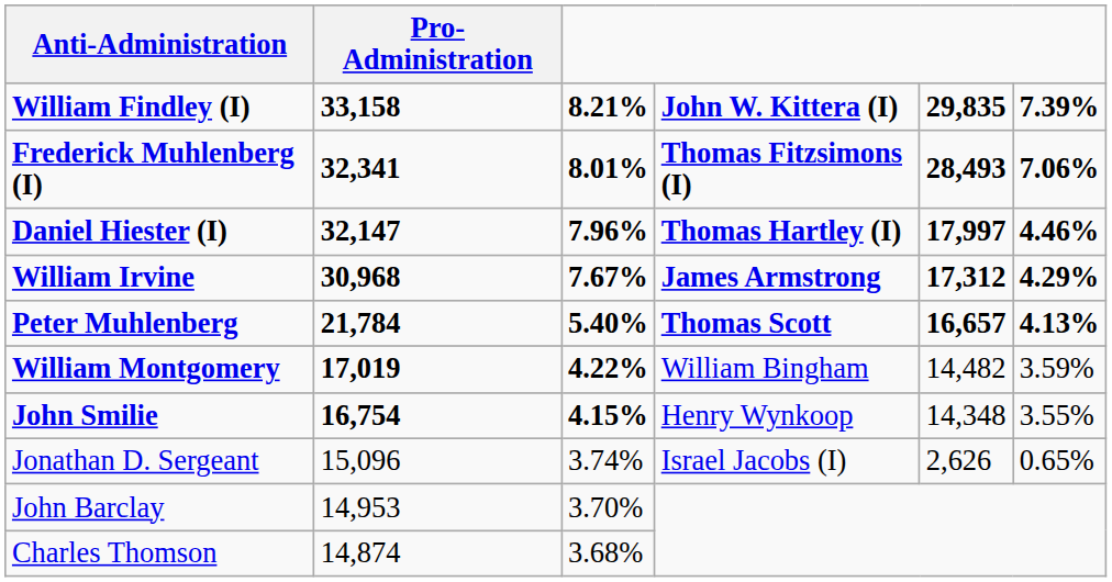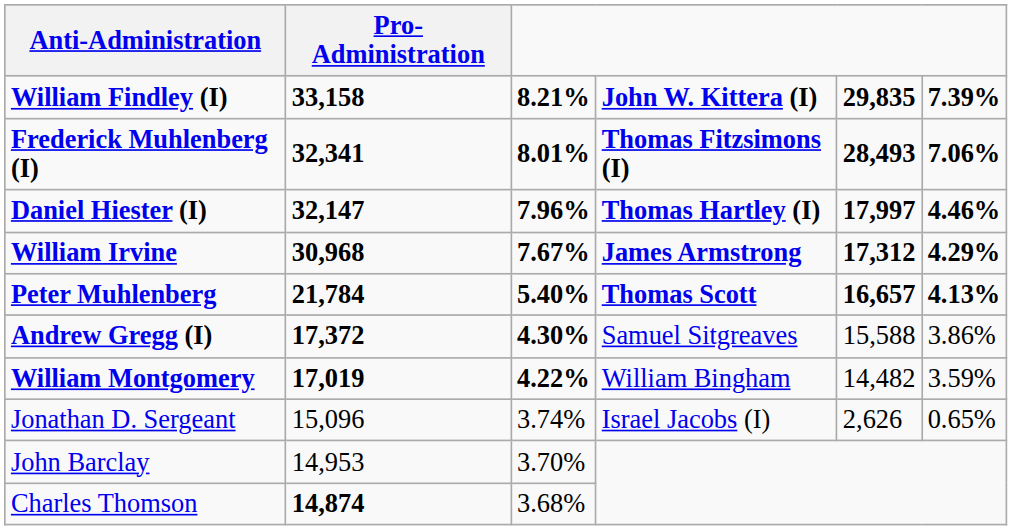 <table class=wikitable>
 <tr>
 <th><a href='#'>Anti-Administration</a></th>
 <th><a href='#'>Pro-Administration</a></th>
 </tr>
 <tr>
 <td><strong><a href='#'>William Findley</a> (I)</strong></td>
 <td><strong>33,158</strong></td>
 <td><strong>8.21%</strong></td>
 <td><strong><a href='#'>John W. Kittera</a> (I)</strong></td>
 <td><strong>29,835</strong></td>
 <td><strong>7.39%</strong></td>
 </tr>
 <tr>
 <td><strong><a href='#'>Frederick Muhlenberg</a> (I)</strong></td>
 <td><strong>32,341</strong></td>
 <td><strong>8.01%</strong></td>
 <td><strong><a href='#'>Thomas Fitzsimons</a> (I)</strong></td>
 <td><strong>28,493</strong></td>
 <td><strong>7.06%</strong></td>
 </tr>
 <tr>
 <td><strong><a href='#'>Daniel Hiester</a> (I)</strong></td>
 <td><strong>32,147</strong></td>
 <td><strong>7.96%</strong></td>
 <td><strong><a href='#'>Thomas Hartley</a> (I)</strong></td>
 <td><strong>17,997</strong></td>
 <td><strong>4.46%</strong></td>
 </tr>
 <tr>
 <td><strong><a href='#'>William Irvine</a></strong></td>
 <td><strong>30,968</strong></td>
 <td><strong>7.67%</strong></td>
 <td><strong><a href='#'>James Armstrong</a></strong></td>
 <td><strong>17,312</strong></td>
 <td><strong>4.29%</strong></td>
 </tr>
 <tr>
 <td><strong><a href='#'>Peter Muhlenberg</a></strong></td>
 <td><strong>21,784</strong></td>
 <td><strong>5.40%</strong></td>
 <td><strong><a href='#'>Thomas Scott</a></strong></td>
 <td><strong>16,657</strong></td>
 <td><strong>4.13%</strong></td>
 </tr>
 <tr>
+<td><strong><a href='#'>Andrew Gregg</a> (I)</strong></td>
+<td><strong>17,372</strong></td>
+<td><strong>4.30%</strong></td>
+<td><a href='#'>Samuel Sitgreaves</a></td>
+<td>15,588</td>
+<td>3.86%</td>
+</tr>
+<tr>
 <td><strong><a href='#'>William Montgomery</a></strong></td>
 <td><strong>17,019</strong></td>
 <td><strong>4.22%</strong></td>
 <td><a href='#'>William Bingham</a></td>
 <td>14,482</td>
 <td>3.59%</td>
-</tr>
-<tr>
-<td><strong><a href='#'>John Smilie</a></strong></td>
-<td><strong>16,754</strong></td>
-<td><strong>4.15%</strong></td>
-<td><a href='#'>Henry Wynkoop</a></td>
-<td>14,348</td>
-<td>3.55%</td>
 </tr>
 <tr>
 <td><a href='#'>Jonathan D. Sergeant</a></td>
 <td>15,096</td>
 <td>3.74%</td>
 <td><a href='#'>Israel Jacobs</a> (I)</td>
 <td>2,626</td>
 <td>0.65%</td>
 </tr>
 <tr>
 <td><a href='#'>John Barclay</a></td>
 <td>14,953</td>
 <td>3.70%</td>
 <td colspan=3 rowspan=2></td>
 </tr>
 <tr>
 <td><a href='#'>Charles Thomson</a></td>
-<td>14,874</td>
+<td><strong>14,874</strong></td>
 <td>3.68%</td>
 </tr>
 </table>
